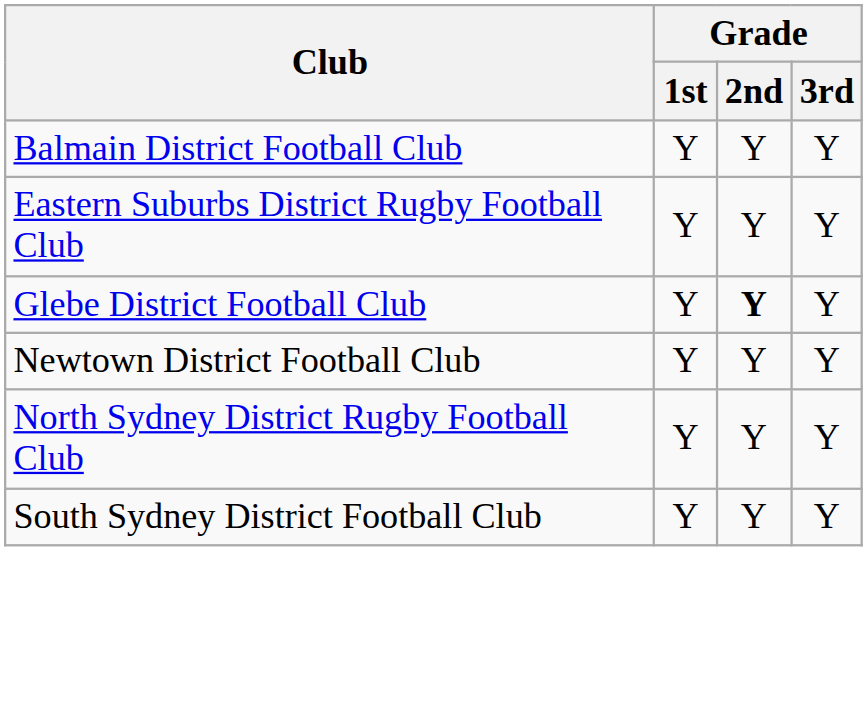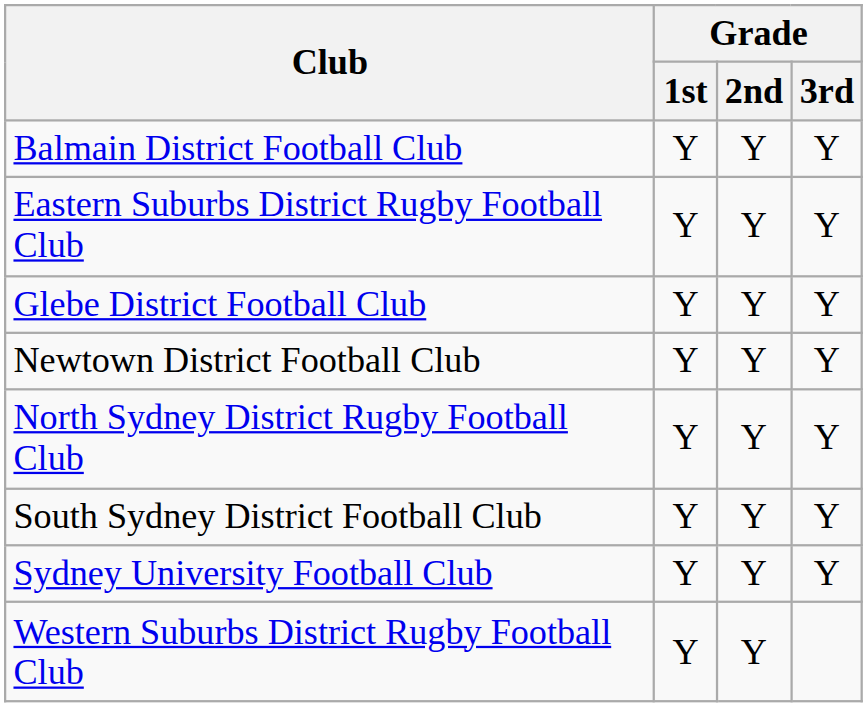 <table class="wikitable sortable mw-collapsible" style="text-align:center;">
 <tr>
 <th width="280" rowspan="2">Club</th>
 <th colspan="3">Grade</th>
 </tr>
 <tr>
 <th width="20" abbr="First">1st</th>
 <th width="20" abbr="Second">2nd</th>
 <th width="20" abbr="Third">3rd</th>
 </tr>
 <tr>
 <td style="text-align:left;"> <a href='#'>Balmain District Football Club</a></td>
 <td>Y</td>
 <td>Y</td>
 <td>Y</td>
 </tr>
 <tr>
 <td style="text-align:left;"> <a href='#'>Eastern Suburbs District Rugby Football Club</a></td>
 <td>Y</td>
 <td>Y</td>
 <td>Y</td>
 </tr>
 <tr>
 <td style="text-align:left;"> <a href='#'>Glebe District Football Club</a></td>
 <td>Y</td>
-<td><strong>Y</strong></td>
+<td>Y</td>
 <td>Y</td>
 </tr>
 <tr>
 <td style="text-align:left;"> Newtown District Football Club</td>
 <td>Y</td>
 <td>Y</td>
 <td>Y</td>
 </tr>
 <tr>
 <td style="text-align:left;"> <a href='#'>North Sydney District Rugby Football Club</a></td>
 <td>Y</td>
 <td>Y</td>
 <td>Y</td>
 </tr>
 <tr>
 <td style="text-align:left;"> South Sydney District Football Club</td>
 <td>Y</td>
 <td>Y</td>
 <td>Y</td>
 </tr>
+<tr>
+<td style="text-align:left;"> <a href='#'>Sydney University Football Club</a></td>
+<td>Y</td>
+<td>Y</td>
+<td>Y</td>
+</tr>
+<tr>
+<td style="text-align:left;"> <a href='#'>Western Suburbs District Rugby Football Club</a></td>
+<td>Y</td>
+<td>Y</td>
+<td></td>
+</tr>
 </table>
